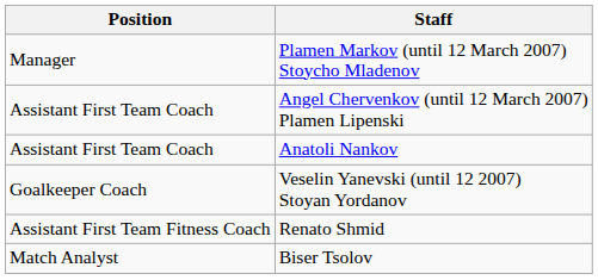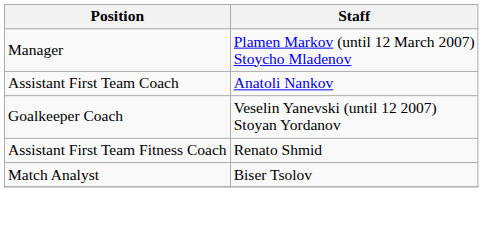 <table class="wikitable">
 <tr>
 <th>Position</th>
 <th>Staff</th>
 </tr>
 <tr>
 <td>Manager</td>
 <td> <a href='#'>Plamen Markov</a> (until 12 March 2007)<br> <a href='#'>Stoycho Mladenov</a></td>
-</tr>
-<tr>
-<td>Assistant First Team Coach</td>
-<td> <a href='#'>Angel Chervenkov</a> (until 12 March 2007)<br> Plamen Lipenski</td>
 </tr>
 <tr>
 <td>Assistant First Team Coach</td>
 <td> <a href='#'>Anatoli Nankov</a></td>
 </tr>
 <tr>
 <td>Goalkeeper Coach</td>
 <td> Veselin Yanevski (until 12 2007)<br> Stoyan Yordanov</td>
 </tr>
 <tr>
 <td>Assistant First Team Fitness Coach</td>
 <td> Renato Shmid</td>
 </tr>
 <tr>
 <td>Match Analyst</td>
 <td> Biser Tsolov</td>
 </tr>
 <tr>
 </tr>
 </table>
